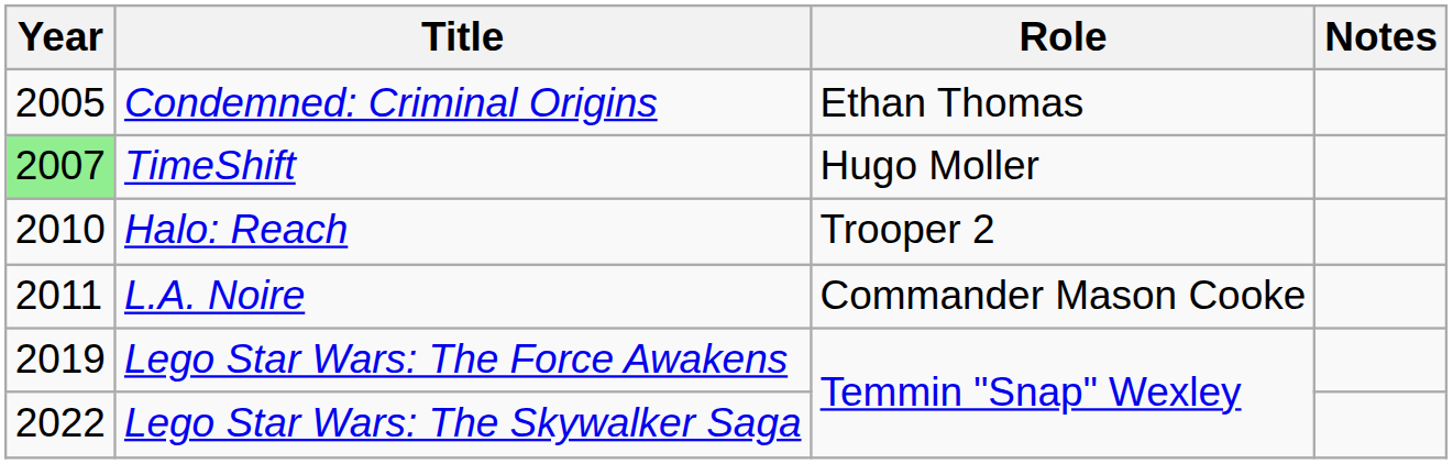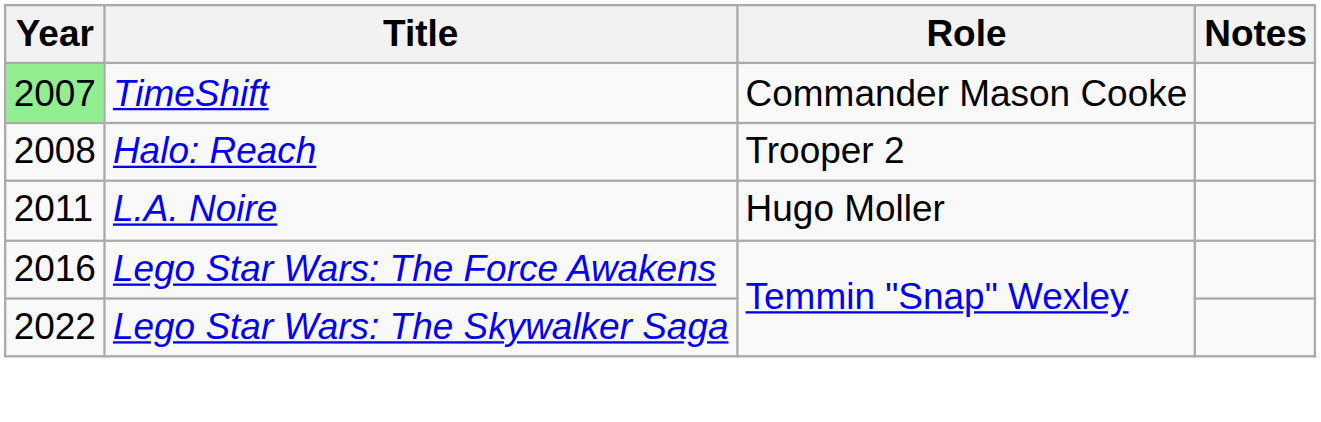 <table class="wikitable sortable">
 <tr>
 <th>Year</th>
 <th>Title</th>
 <th>Role</th>
 <th class="unsortable">Notes</th>
 </tr>
 <tr>
-<td>2005</td>
-<td><em><a href='#'>Condemned: Criminal Origins</a></em></td>
-<td>Ethan Thomas</td>
+<td style="background: lightgreen;">2007</td>
+<td><em><a href='#'>TimeShift</a></em></td>
+<td>Commander Mason Cooke</td>
 <td></td>
 </tr>
 <tr>
-<td style="background: lightgreen;">2007</td>
-<td><em><a href='#'>TimeShift</a></em></td>
-<td>Hugo Moller</td>
-<td></td>
-</tr>
-<tr>
-<td>2010</td>
+<td>2008</td>
 <td><em><a href='#'>Halo: Reach</a></em></td>
 <td>Trooper 2</td>
 <td></td>
 </tr>
 <tr>
 <td>2011</td>
 <td><em><a href='#'>L.A. Noire</a></em></td>
-<td>Commander Mason Cooke</td>
+<td>Hugo Moller</td>
 <td></td>
 </tr>
 <tr>
-<td>2019</td>
+<td>2016</td>
 <td><em><a href='#'>Lego Star Wars: The Force Awakens</a></em></td>
 <td rowspan=2><a href='#'>Temmin "Snap" Wexley</a></td>
 <td></td>
 </tr>
 <tr>
 <td>2022</td>
 <td><em><a href='#'>Lego Star Wars: The Skywalker Saga</a></em></td>
 <td></td>
 </tr>
 </table>
